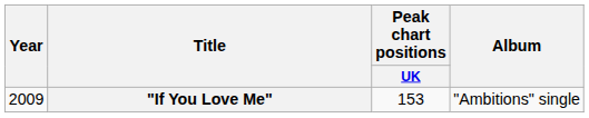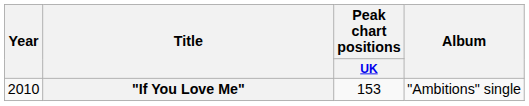 <table class="wikitable plainrowheaders" style="text-align:center;" border="1">
 <tr>
 <th scope="col" rowspan="2" style="width:1em;">Year</th>
 <th scope="col" rowspan="2" style="width:20em;">Title</th>
 <th scope="col" colspan="1">Peak chart positions</th>
 <th scope="col" rowspan="2">Album</th>
 </tr>
 <tr>
 <th style="width:3em;font-size:85%;"><a href='#'>UK</a><br></th>
 </tr>
 <tr>
-<td>2009</td>
+<td>2010</td>
 <th scope="row">"If You Love Me"</th>
 <td>153</td>
 <td>"Ambitions" single</td>
 </tr>
 </table>
